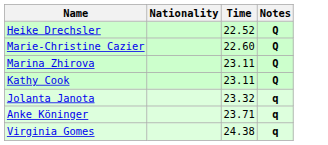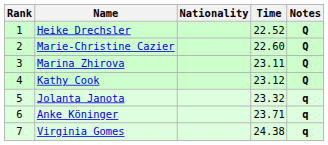 <table class="wikitable sortable" style="text-align:center">
 <tr>
+<th>Rank</th>
 <th>Name</th>
 <th>Nationality</th>
 <th>Time</th>
 <th>Notes</th>
 </tr>
 <tr bgcolor=ccffcc>
+<td>1</td>
 <td align=left><a href='#'>Heike Drechsler</a></td>
 <td align=left></td>
 <td>22.52</td>
 <td><strong>Q</strong></td>
 </tr>
 <tr bgcolor=ccffcc>
+<td>2</td>
 <td align=left><a href='#'>Marie-Christine Cazier</a></td>
 <td align=left></td>
 <td>22.60</td>
 <td><strong>Q</strong></td>
 </tr>
 <tr bgcolor=ccffcc>
+<td>3</td>
 <td align=left><a href='#'>Marina Zhirova</a></td>
 <td align=left></td>
 <td>23.11</td>
 <td><strong>Q</strong></td>
 </tr>
 <tr bgcolor=ccffcc>
+<td>4</td>
 <td align=left><a href='#'>Kathy Cook</a></td>
 <td align=left></td>
-<td>23.11</td>
+<td>23.12</td>
 <td><strong>Q</strong></td>
 </tr>
 <tr bgcolor=ddffdd>
+<td>5</td>
 <td align=left><a href='#'>Jolanta Janota</a></td>
 <td align=left></td>
 <td>23.32</td>
 <td><strong>q</strong></td>
 </tr>
 <tr bgcolor=ddffdd>
+<td>6</td>
 <td align=left><a href='#'>Anke Köninger</a></td>
 <td align=left></td>
 <td>23.71</td>
 <td><strong>q</strong></td>
 </tr>
 <tr bgcolor=ddffdd>
+<td>7</td>
 <td align=left><a href='#'>Virginia Gomes</a></td>
 <td align=left></td>
 <td>24.38</td>
 <td><strong>q</strong></td>
 </tr>
 </table>
